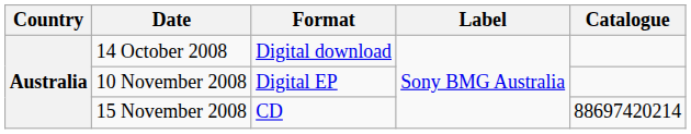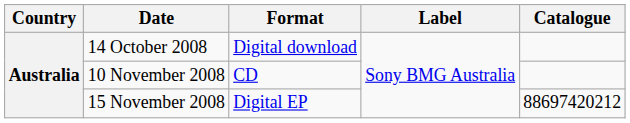 <table class="wikitable plainrowheaders">
 <tr>
 <th scope="col">Country</th>
 <th scope="col">Date</th>
 <th scope="col">Format</th>
 <th scope="col">Label</th>
 <th scope="col">Catalogue</th>
 </tr>
 <tr>
 <th scope="row" rowspan="3">Australia</th>
 <td>14 October 2008</td>
 <td><a href='#'>Digital download</a></td>
 <td rowspan="3"><a href='#'>Sony BMG Australia</a></td>
 <td></td>
 </tr>
 <tr>
 <td>10 November 2008</td>
-<td><a href='#'>Digital EP</a></td>
+<td><a href='#'>CD</a></td>
 <td></td>
 </tr>
 <tr>
 <td>15 November 2008</td>
-<td><a href='#'>CD</a></td>
-<td>88697420214</td>
+<td><a href='#'>Digital EP</a></td>
+<td>88697420212</td>
 </tr>
 </table>
